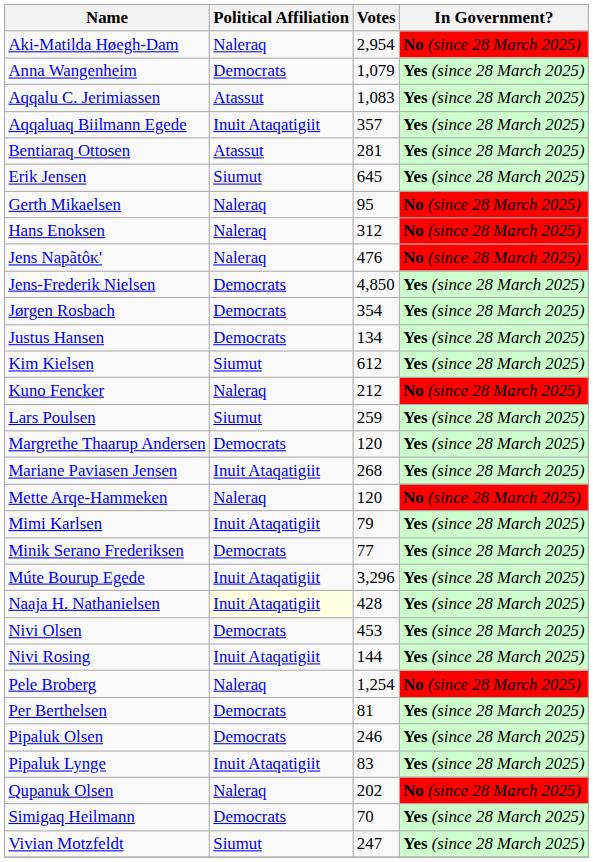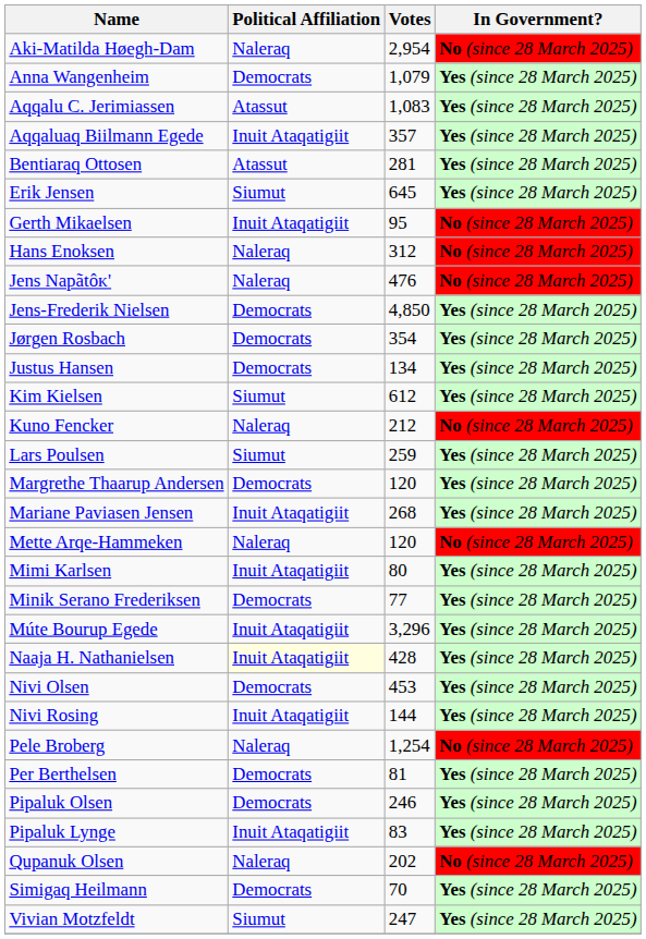 <table class="sortable wikitable">
 <tr>
 <th>Name</th>
 <th>Political Affiliation</th>
 <th>Votes</th>
 <th>In Government?</th>
 </tr>
 <tr>
 <td><a href='#'>Aki-Matilda Høegh-Dam</a></td>
 <td> <a href='#'>Naleraq</a></td>
 <td>2,954</td>
 <td style="background:#f00;"><strong>No</strong> <em>(since 28 March 2025)</em></td>
 </tr>
 <tr>
 <td><a href='#'>Anna Wangenheim</a></td>
 <td> <a href='#'>Democrats</a></td>
 <td>1,079</td>
 <td style="background:#cfc;"><strong>Yes</strong> <em>(since 28 March 2025)</em></td>
 </tr>
 <tr>
 <td><a href='#'>Aqqalu C. Jerimiassen</a></td>
 <td> <a href='#'>Atassut</a></td>
 <td>1,083</td>
 <td style="background:#cfc;"><strong>Yes</strong> <em>(since 28 March 2025)</em></td>
 </tr>
 <tr>
 <td><a href='#'>Aqqaluaq Biilmann Egede</a></td>
 <td> <a href='#'>Inuit Ataqatigiit</a></td>
 <td>357</td>
 <td style="background:#cfc;"><strong>Yes</strong> <em>(since 28 March 2025)</em></td>
 </tr>
 <tr>
 <td><a href='#'>Bentiaraq Ottosen</a></td>
 <td> <a href='#'>Atassut</a></td>
 <td>281</td>
 <td style="background:#cfc;"><strong>Yes</strong> <em>(since 28 March 2025)</em></td>
 </tr>
 <tr>
 <td><a href='#'>Erik Jensen</a></td>
 <td> <a href='#'>Siumut</a></td>
 <td>645</td>
 <td style="background:#cfc;"><strong>Yes</strong> <em>(since 28 March 2025)</em></td>
 </tr>
 <tr>
 <td><a href='#'>Gerth Mikaelsen</a></td>
-<td> <a href='#'>Naleraq</a></td>
+<td> <a href='#'>Inuit Ataqatigiit</a></td>
 <td>95</td>
 <td style="background:#f00;"><strong>No</strong> <em>(since 28 March 2025)</em></td>
 </tr>
 <tr>
 <td><a href='#'>Hans Enoksen</a></td>
 <td> <a href='#'>Naleraq</a></td>
 <td>312</td>
 <td style="background:#f00;"><strong>No</strong> <em>(since 28 March 2025)</em></td>
 </tr>
 <tr>
 <td><a href='#'>Jens Napãtôᴋ'</a></td>
 <td> <a href='#'>Naleraq</a></td>
 <td>476</td>
 <td style="background:#f00;"><strong>No</strong> <em>(since 28 March 2025)</em></td>
 </tr>
 <tr>
 <td><a href='#'>Jens-Frederik Nielsen</a></td>
 <td> <a href='#'>Democrats</a></td>
 <td>4,850</td>
 <td style="background:#cfc;"><strong>Yes</strong> <em>(since 28 March 2025)</em></td>
 </tr>
 <tr>
 <td><a href='#'>Jørgen Rosbach</a></td>
 <td> <a href='#'>Democrats</a></td>
 <td>354</td>
 <td style="background:#cfc;"><strong>Yes</strong> <em>(since 28 March 2025)</em></td>
 </tr>
 <tr>
 <td><a href='#'>Justus Hansen</a></td>
 <td> <a href='#'>Democrats</a></td>
 <td>134</td>
 <td style="background:#cfc;"><strong>Yes</strong> <em>(since 28 March 2025)</em></td>
 </tr>
 <tr>
 <td><a href='#'>Kim Kielsen</a></td>
 <td> <a href='#'>Siumut</a></td>
 <td>612</td>
 <td style="background:#cfc;"><strong>Yes</strong> <em>(since 28 March 2025)</em></td>
 </tr>
 <tr>
 <td><a href='#'>Kuno Fencker</a></td>
 <td> <a href='#'>Naleraq</a></td>
 <td>212</td>
 <td style="background:#f00;"><strong>No</strong> <em>(since 28 March 2025)</em></td>
 </tr>
 <tr>
 <td><a href='#'>Lars Poulsen</a></td>
 <td> <a href='#'>Siumut</a></td>
 <td>259</td>
 <td style="background:#cfc;"><strong>Yes</strong> <em>(since 28 March 2025)</em></td>
 </tr>
 <tr>
 <td><a href='#'>Margrethe Thaarup Andersen</a></td>
 <td> <a href='#'>Democrats</a></td>
 <td>120</td>
 <td style="background:#cfc;"><strong>Yes</strong> <em>(since 28 March 2025)</em></td>
 </tr>
 <tr>
 <td><a href='#'>Mariane Paviasen Jensen</a></td>
 <td> <a href='#'>Inuit Ataqatigiit</a></td>
 <td>268</td>
 <td style="background:#cfc;"><strong>Yes</strong> <em>(since 28 March 2025)</em></td>
 </tr>
 <tr>
 <td><a href='#'>Mette Arqe-Hammeken</a></td>
 <td> <a href='#'>Naleraq</a></td>
 <td>120</td>
 <td style="background:#f00;"><strong>No</strong> <em>(since 28 March 2025)</em></td>
 </tr>
 <tr>
 <td><a href='#'>Mimi Karlsen</a></td>
 <td> <a href='#'>Inuit Ataqatigiit</a></td>
-<td>79</td>
+<td>80</td>
 <td style="background:#cfc;"><strong>Yes</strong> <em>(since 28 March 2025)</em></td>
 </tr>
 <tr>
 <td><a href='#'>Minik Serano Frederiksen</a></td>
 <td> <a href='#'>Democrats</a></td>
 <td>77</td>
 <td style="background:#cfc;"><strong>Yes</strong> <em>(since 28 March 2025)</em></td>
 </tr>
 <tr>
 <td><a href='#'>Múte Bourup Egede</a></td>
 <td> <a href='#'>Inuit Ataqatigiit</a></td>
 <td>3,296</td>
 <td style="background:#cfc;"><strong>Yes</strong> <em>(since 28 March 2025)</em></td>
 </tr>
 <tr>
 <td><a href='#'>Naaja H. Nathanielsen</a></td>
 <td style="background: lightyellow;"> <a href='#'>Inuit Ataqatigiit</a></td>
 <td>428</td>
 <td style="background:#cfc;"><strong>Yes</strong> <em>(since 28 March 2025)</em></td>
 </tr>
 <tr>
 <td><a href='#'>Nivi Olsen</a></td>
 <td> <a href='#'>Democrats</a></td>
 <td>453</td>
 <td style="background:#cfc;"><strong>Yes</strong> <em>(since 28 March 2025)</em></td>
 </tr>
 <tr>
 <td><a href='#'>Nivi Rosing</a></td>
 <td> <a href='#'>Inuit Ataqatigiit</a></td>
 <td>144</td>
 <td style="background:#cfc;"><strong>Yes</strong> <em>(since 28 March 2025)</em></td>
 </tr>
 <tr>
 <td><a href='#'>Pele Broberg</a></td>
 <td> <a href='#'>Naleraq</a></td>
 <td>1,254</td>
 <td style="background:#f00;"><strong>No</strong> <em>(since 28 March 2025)</em></td>
 </tr>
 <tr>
 <td><a href='#'>Per Berthelsen</a></td>
 <td> <a href='#'>Democrats</a></td>
 <td>81</td>
 <td style="background:#cfc;"><strong>Yes</strong> <em>(since 28 March 2025)</em></td>
 </tr>
 <tr>
 <td><a href='#'>Pipaluk Olsen</a></td>
 <td> <a href='#'>Democrats</a></td>
 <td>246</td>
 <td style="background:#cfc;"><strong>Yes</strong> <em>(since 28 March 2025)</em></td>
 </tr>
 <tr>
 <td><a href='#'>Pipaluk Lynge</a></td>
 <td> <a href='#'>Inuit Ataqatigiit</a></td>
 <td>83</td>
 <td style="background:#cfc;"><strong>Yes</strong> <em>(since 28 March 2025)</em></td>
 </tr>
 <tr>
 <td><a href='#'>Qupanuk Olsen</a></td>
 <td> <a href='#'>Naleraq</a></td>
 <td>202</td>
 <td style="background:#f00;"><strong>No</strong> <em>(since 28 March 2025)</em></td>
 </tr>
 <tr>
 <td><a href='#'>Simigaq Heilmann</a></td>
 <td> <a href='#'>Democrats</a></td>
 <td>70</td>
 <td style="background:#cfc;"><strong>Yes</strong> <em>(since 28 March 2025)</em></td>
 </tr>
 <tr>
 <td><a href='#'>Vivian Motzfeldt</a></td>
 <td> <a href='#'>Siumut</a></td>
 <td>247</td>
 <td style="background:#cfc;"><strong>Yes</strong> <em>(since 28 March 2025)</em></td>
 </tr>
 <tr>
 </tr>
 </table>
